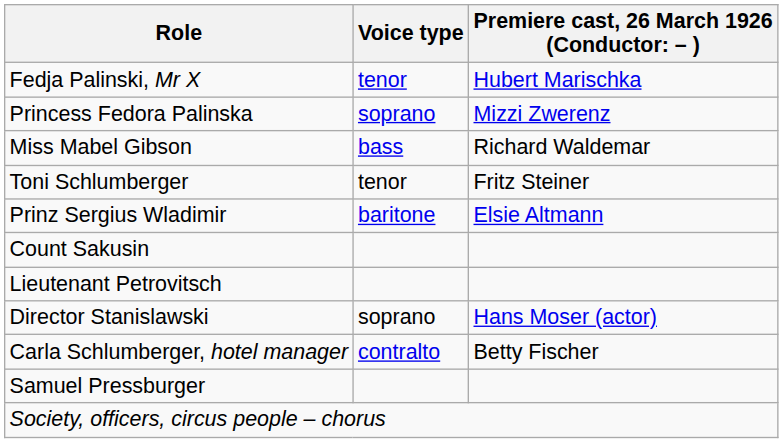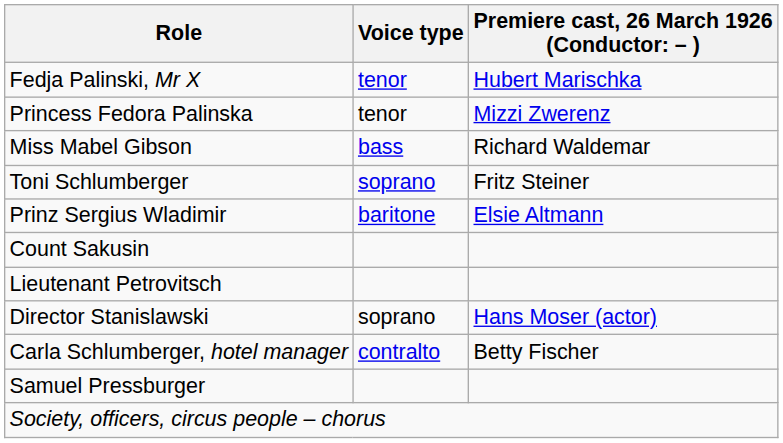 <table class="wikitable">
 <tr>
 <th>Role</th>
 <th>Voice type</th>
 <th>Premiere cast, 26 March 1926<br>(Conductor: – )</th>
 </tr>
 <tr>
 <td>Fedja Palinski, <em>Mr X</em></td>
 <td><a href='#'>tenor</a></td>
 <td><a href='#'>Hubert Marischka</a></td>
 </tr>
 <tr>
 <td>Princess Fedora Palinska</td>
-<td><a href='#'>soprano</a></td>
+<td>tenor</td>
 <td><a href='#'>Mizzi Zwerenz</a></td>
 </tr>
 <tr>
 <td>Miss Mabel Gibson</td>
 <td><a href='#'>bass</a></td>
 <td>Richard Waldemar</td>
 </tr>
 <tr>
 <td>Toni Schlumberger</td>
-<td>tenor</td>
+<td><a href='#'>soprano</a></td>
 <td>Fritz Steiner</td>
 </tr>
 <tr>
 <td>Prinz Sergius Wladimir</td>
 <td><a href='#'>baritone</a></td>
 <td><a href='#'>Elsie Altmann</a></td>
 </tr>
 <tr>
 <td>Count Sakusin</td>
 <td></td>
 <td></td>
 </tr>
 <tr>
 <td>Lieutenant Petrovitsch</td>
 <td></td>
 <td></td>
 </tr>
 <tr>
 <td>Director Stanislawski</td>
 <td>soprano</td>
 <td><a href='#'>Hans Moser (actor)</a></td>
 </tr>
 <tr>
 <td>Carla Schlumberger, <em>hotel manager</em></td>
 <td><a href='#'>contralto</a></td>
 <td>Betty Fischer</td>
 </tr>
 <tr>
 <td>Samuel Pressburger</td>
 <td></td>
 <td></td>
 </tr>
 <tr>
 <td colspan="3"><em>Society, officers, circus people – chorus</em></td>
 </tr>
 </table>
